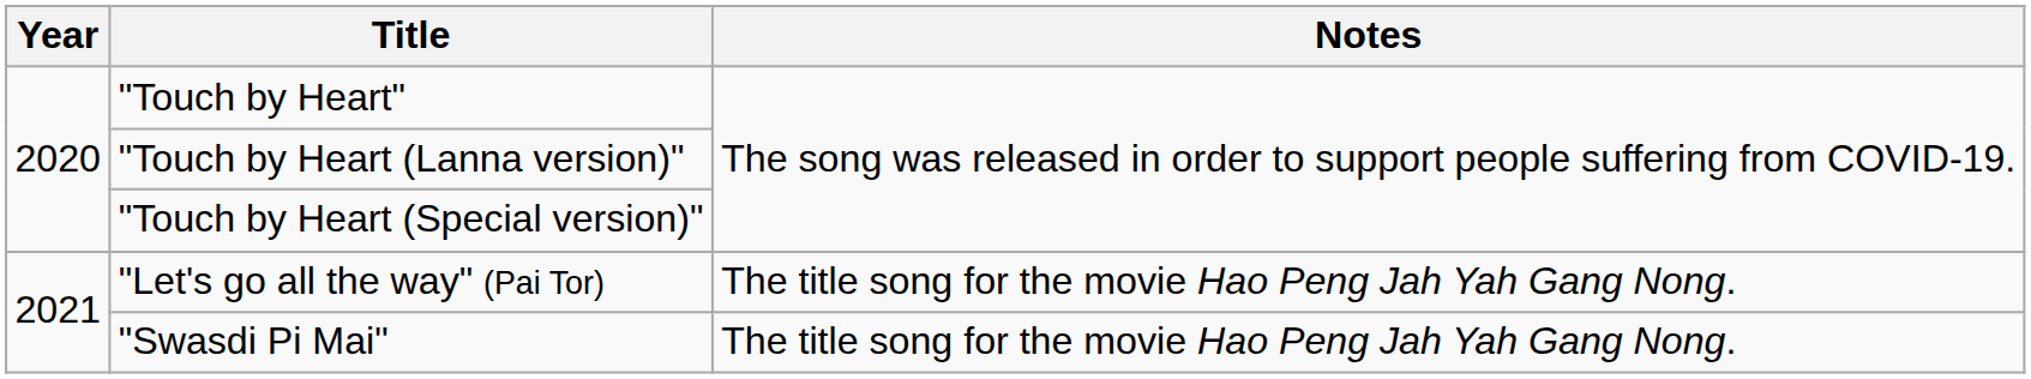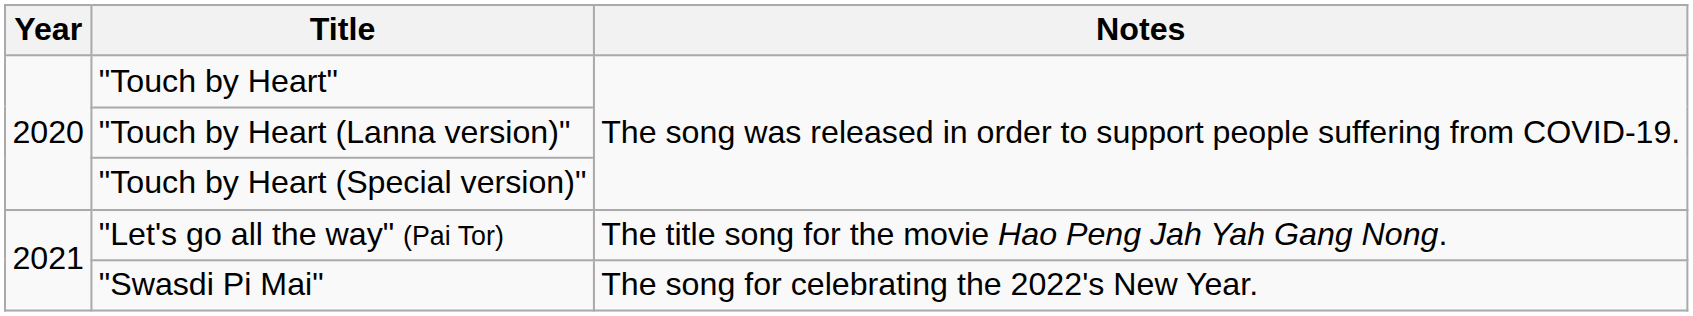 <table class="wikitable sortable">
 <tr>
 <th>Year</th>
 <th>Title</th>
 <th class="unsortable">Notes</th>
 </tr>
 <tr>
 <td rowspan="3">2020</td>
 <td>"Touch by Heart"</td>
 <td rowspan="3">The song was released in order to support people suffering from COVID-19.</td>
 </tr>
 <tr>
 <td>"Touch by Heart (Lanna version)"</td>
 </tr>
 <tr>
 <td>"Touch by Heart (Special version)"</td>
 </tr>
 <tr>
 <td rowspan="2">2021</td>
 <td>"Let's go all the way" <small>(Pai Tor)</small></td>
 <td>The title song for the movie <em>Hao Peng Jah Yah Gang Nong</em>.</td>
 </tr>
 <tr>
 <td>"Swasdi Pi Mai"</td>
-<td>The title song for the movie <em>Hao Peng Jah Yah Gang Nong</em>.</td>
+<td>The song for celebrating the 2022's New Year.</td>
 </tr>
 </table>
